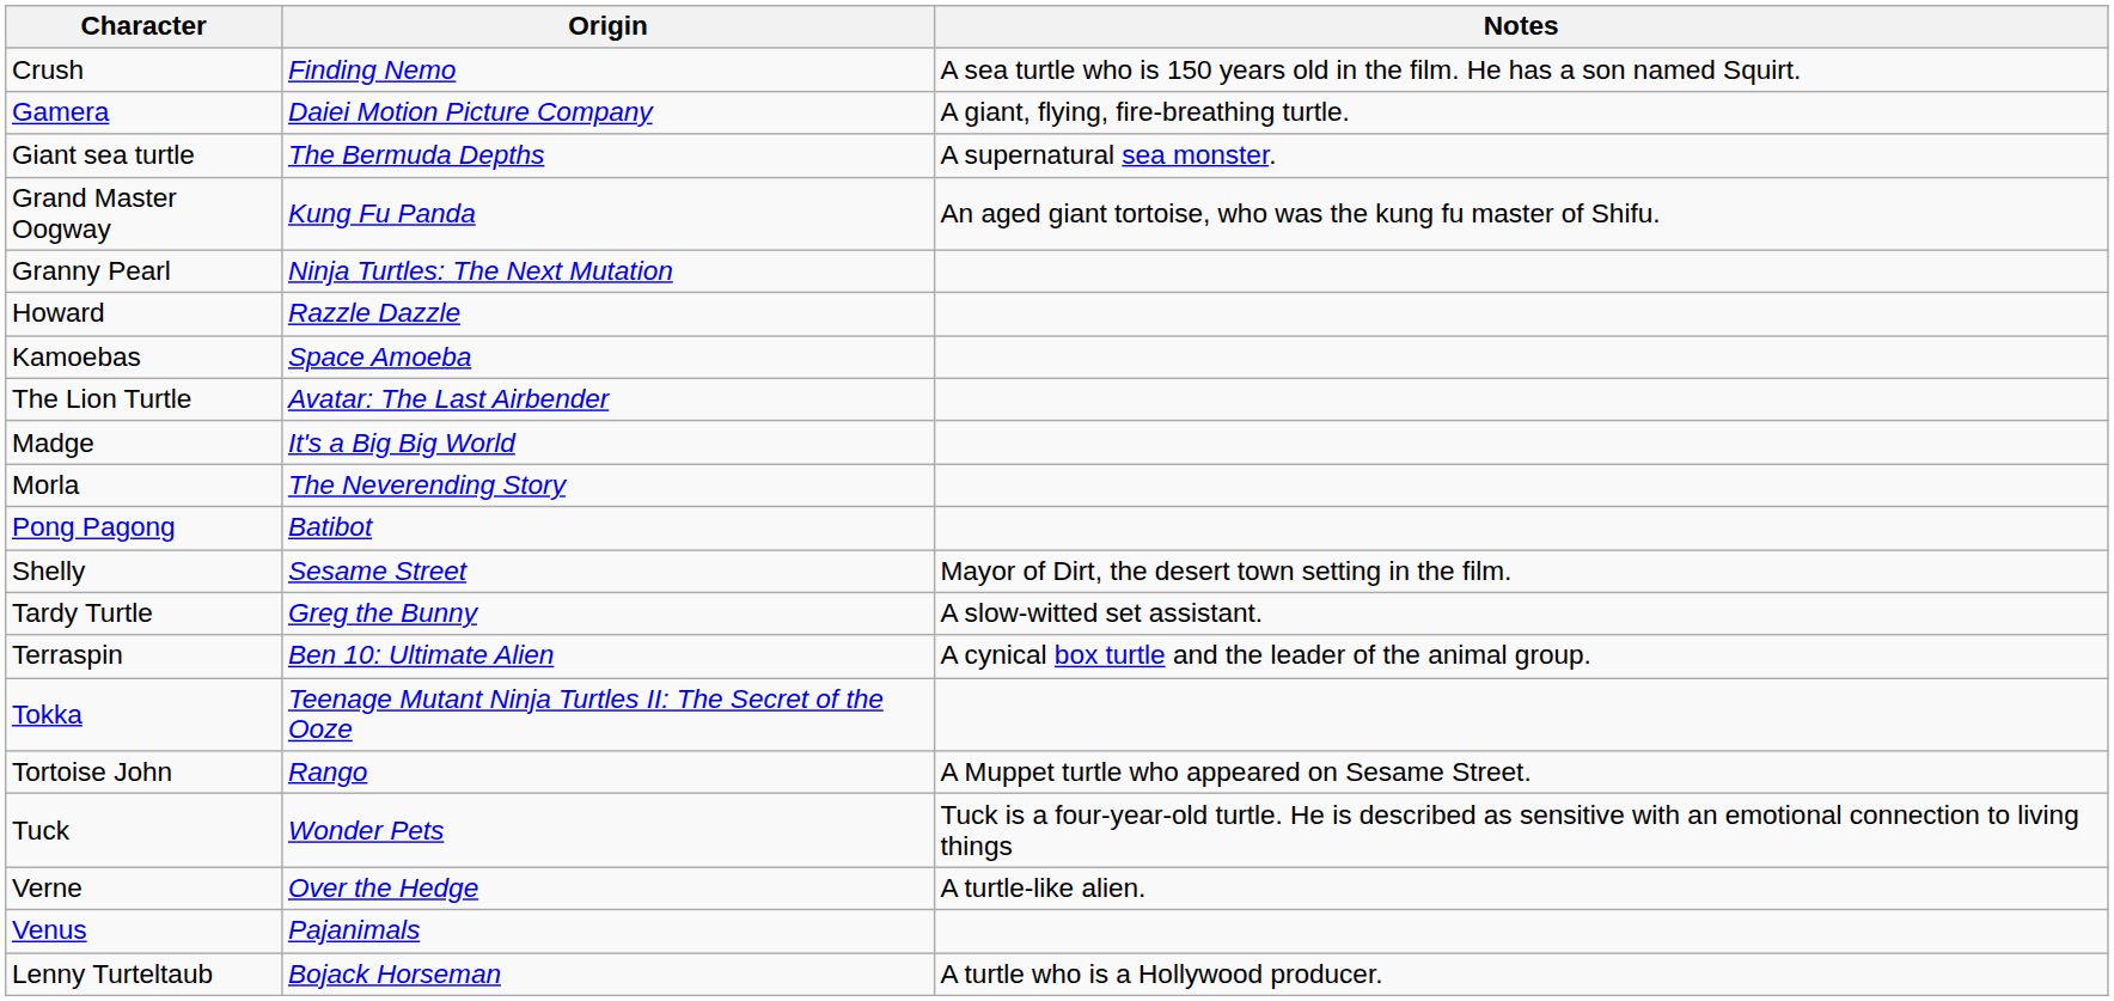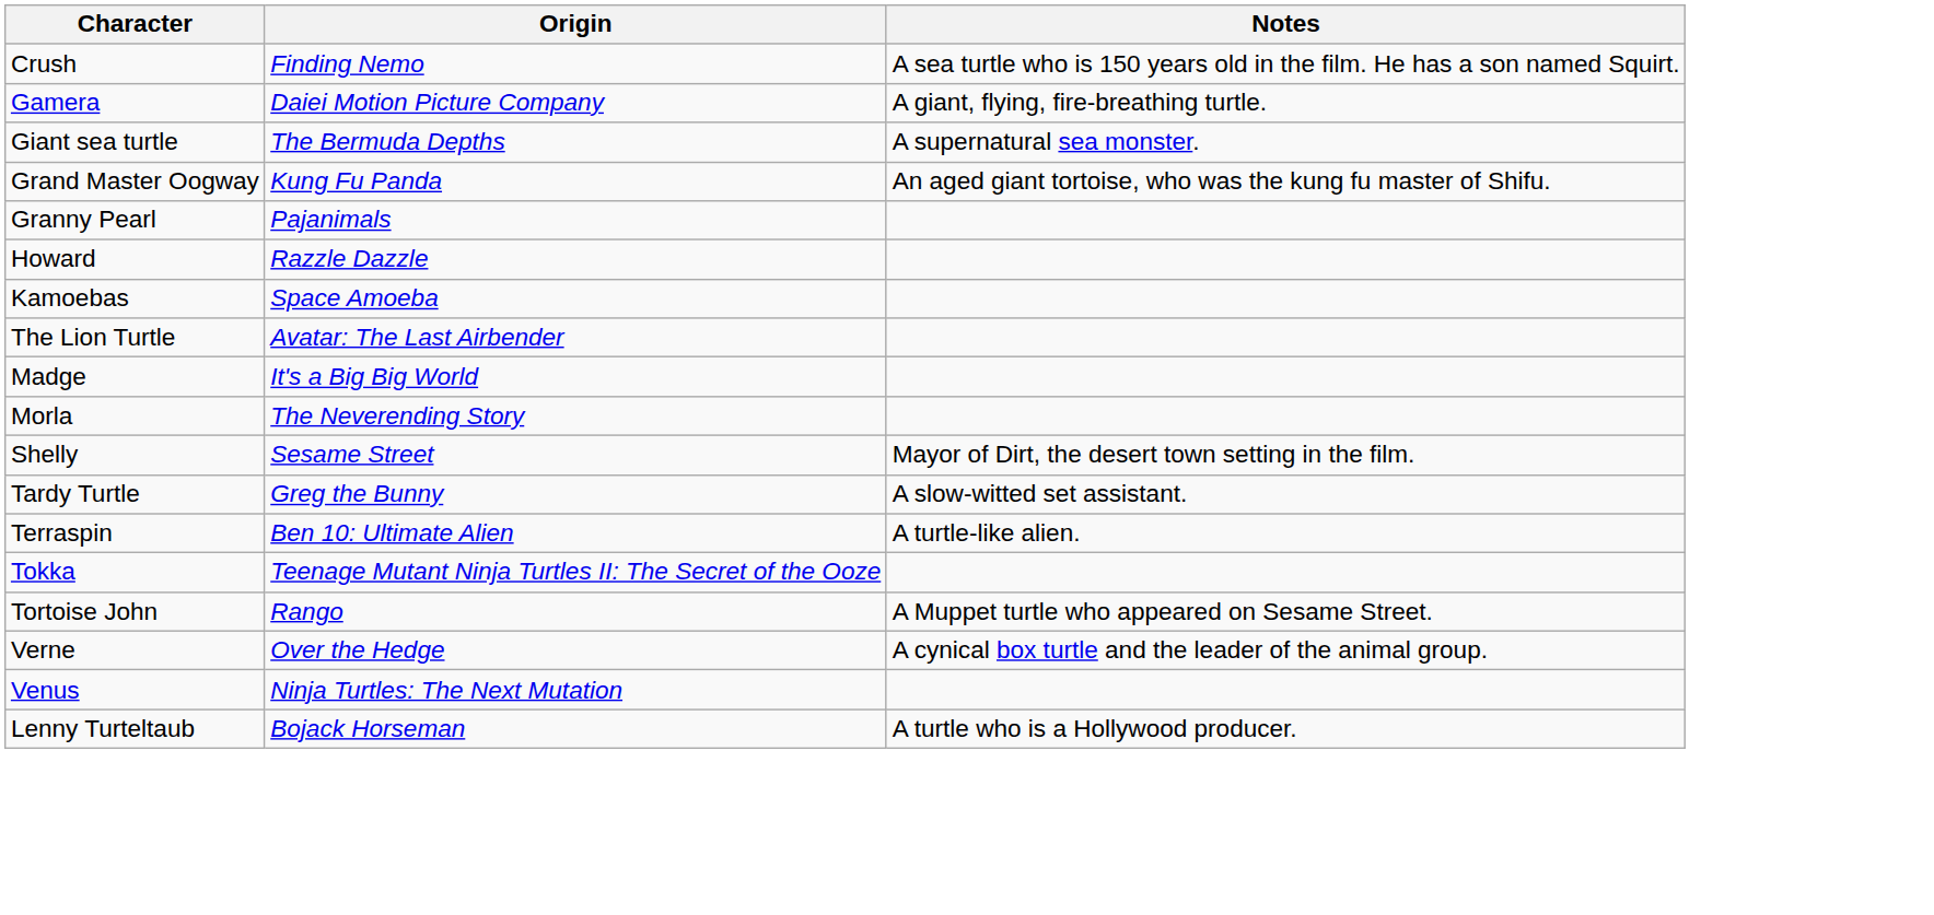 <table class="wikitable sortable">
 <tr>
 <th>Character</th>
 <th>Origin</th>
 <th>Notes</th>
 </tr>
 <tr>
 <td>Crush</td>
 <td><em><a href='#'>Finding Nemo</a></em></td>
 <td>A sea turtle who is 150 years old in the film. He has a son named Squirt.</td>
 </tr>
 <tr>
 <td><a href='#'>Gamera</a></td>
 <td><em><a href='#'>Daiei Motion Picture Company</a></em></td>
 <td>A giant, flying, fire-breathing turtle.</td>
 </tr>
 <tr>
 <td>Giant sea turtle</td>
 <td><em><a href='#'>The Bermuda Depths</a></em></td>
 <td>A supernatural <a href='#'>sea monster</a>.</td>
 </tr>
 <tr>
 <td>Grand Master Oogway</td>
 <td><em><a href='#'>Kung Fu Panda</a></em></td>
 <td>An aged giant tortoise, who was the kung fu master of Shifu.</td>
 </tr>
 <tr>
 <td>Granny Pearl</td>
-<td><em><a href='#'>Ninja Turtles: The Next Mutation</a></em></td>
+<td><em><a href='#'>Pajanimals</a></em></td>
 <td></td>
 </tr>
 <tr>
 <td>Howard</td>
 <td><em><a href='#'>Razzle Dazzle</a></em></td>
 <td></td>
 </tr>
 <tr>
 <td>Kamoebas</td>
 <td><em><a href='#'>Space Amoeba</a></em></td>
 <td></td>
 </tr>
 <tr>
 <td>The Lion Turtle</td>
 <td><em><a href='#'>Avatar: The Last Airbender</a></em></td>
 <td></td>
 </tr>
 <tr>
 <td>Madge</td>
 <td><em><a href='#'>It's a Big Big World</a></em></td>
 </tr>
 <tr>
 <td>Morla</td>
 <td><em><a href='#'>The Neverending Story</a></em></td>
 <td></td>
 </tr>
 <tr>
-<td><a href='#'>Pong Pagong</a></td>
-<td><em><a href='#'>Batibot</a></em></td>
-<td></td>
-</tr>
-<tr>
 <td>Shelly</td>
 <td><em><a href='#'>Sesame Street</a></em></td>
 <td>Mayor of Dirt, the desert town setting in the film.</td>
 </tr>
 <tr>
 <td>Tardy Turtle</td>
 <td><em><a href='#'>Greg the Bunny</a></em></td>
 <td>A slow-witted set assistant.</td>
 </tr>
 <tr>
 <td>Terraspin</td>
 <td><em><a href='#'>Ben 10: Ultimate Alien</a></em></td>
-<td>A cynical <a href='#'>box turtle</a> and the leader of the animal group.</td>
+<td>A turtle-like alien.</td>
 </tr>
 <tr>
 <td><a href='#'>Tokka</a></td>
 <td><em><a href='#'>Teenage Mutant Ninja Turtles II: The Secret of the Ooze</a></em></td>
 <td></td>
 </tr>
 <tr>
 <td>Tortoise John</td>
 <td><em><a href='#'>Rango</a></em></td>
 <td>A Muppet turtle who appeared on Sesame Street.</td>
 </tr>
 <tr>
-<td>Tuck</td>
-<td><em><a href='#'>Wonder Pets</a></em></td>
-<td>Tuck is a four-year-old turtle. He is described as sensitive with an emotional connection to living things</td>
-</tr>
-<tr>
 <td>Verne</td>
 <td><em><a href='#'>Over the Hedge</a></em></td>
-<td>A turtle-like alien.</td>
+<td>A cynical <a href='#'>box turtle</a> and the leader of the animal group.</td>
 </tr>
 <tr>
 <td><a href='#'>Venus</a></td>
-<td><em><a href='#'>Pajanimals</a></em></td>
+<td><em><a href='#'>Ninja Turtles: The Next Mutation</a></em></td>
 </tr>
 <tr>
 <td>Lenny Turteltaub</td>
 <td><em><a href='#'>Bojack Horseman</a></em></td>
 <td>A turtle who is a Hollywood producer.</td>
 </tr>
 </table>
